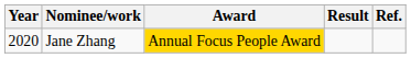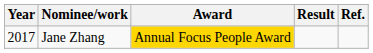 <table class="wikitable">
 <tr>
 <th>Year</th>
 <th>Nominee/work</th>
 <th>Award</th>
 <th><strong>Result</strong></th>
 <th>Ref.</th>
 </tr>
 <tr>
-<td>2020</td>
+<td>2017</td>
 <td>Jane Zhang</td>
 <td style="background: gold;">Annual Focus People Award</td>
 <td></td>
 <td></td>
 </tr>
 </table>
